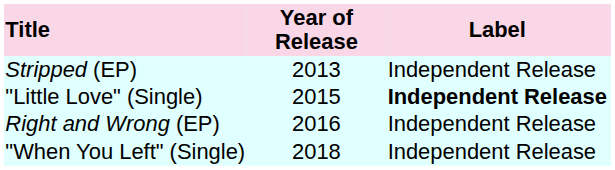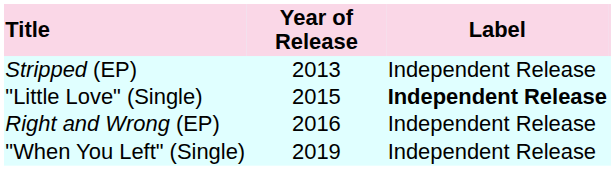 <table border=0 cellspacing=0 style="background:#E0FFFF;">
 <tr bgcolor="#FAD7E7">
 <th align=left>Title</th>
 <th width=100><strong>Year of Release</strong></th>
 <th><strong>Label</strong></th>
 <th></th>
 </tr>
 <tr align=center>
 <td align=left><em>Stripped</em> (EP)</td>
 <td>2013</td>
 <td align=left>Independent Release</td>
 <td></td>
 </tr>
 <tr align=center	        >
 <td align=left>"Little Love" (Single)</td>
 <td>2015</td>
 <td align=left><strong>Independent Release</strong></td>
 <td></td>
 </tr>
 <tr align=center	        >
 <td align=left><em>Right and Wrong</em> (EP)</td>
 <td>2016</td>
 <td align=left>Independent Release</td>
 <td></td>
 </tr>
 <tr align=center	        >
 <td align=left>"When You Left" (Single)</td>
-<td>2018</td>
+<td>2019</td>
 <td align=left>Independent Release</td>
 <td></td>
 </tr>
 <tr align=center	        >
 </tr>
 </table>
